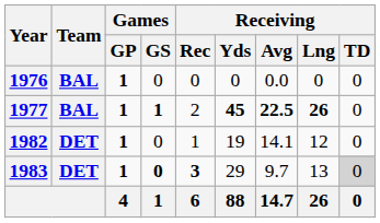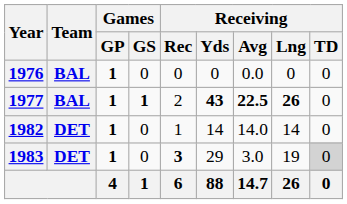 <table class="wikitable" style="text-align:center">
 <tr>
 <th rowspan="2">Year</th>
 <th rowspan="2">Team</th>
 <th colspan="2">Games</th>
 <th colspan="5">Receiving</th>
 </tr>
 <tr>
 <th>GP</th>
 <th>GS</th>
 <th>Rec</th>
 <th>Yds</th>
 <th>Avg</th>
 <th>Lng</th>
 <th>TD</th>
 </tr>
 <tr>
 <th><a href='#'>1976</a></th>
 <th><a href='#'>BAL</a></th>
 <td><strong>1</strong></td>
 <td>0</td>
 <td>0</td>
 <td>0</td>
 <td>0.0</td>
 <td>0</td>
 <td>0</td>
 </tr>
 <tr>
 <th><a href='#'>1977</a></th>
 <th><a href='#'>BAL</a></th>
 <td><strong>1</strong></td>
 <td><strong>1</strong></td>
 <td>2</td>
-<td><strong>45</strong></td>
+<td><strong>43</strong></td>
 <td><strong>22.5</strong></td>
 <td><strong>26</strong></td>
 <td>0</td>
 </tr>
 <tr>
 <th><a href='#'>1982</a></th>
 <th><a href='#'>DET</a></th>
 <td><strong>1</strong></td>
 <td>0</td>
 <td>1</td>
-<td>19</td>
-<td>14.1</td>
-<td>12</td>
+<td>14</td>
+<td>14.0</td>
+<td>14</td>
 <td>0</td>
 </tr>
 <tr>
 <th><a href='#'>1983</a></th>
 <th><a href='#'>DET</a></th>
 <td><strong>1</strong></td>
-<td><strong>0</strong></td>
+<td>0</td>
 <td><strong>3</strong></td>
 <td>29</td>
-<td>9.7</td>
-<td>13</td>
+<td>3.0</td>
+<td>19</td>
 <td style="background: lightgrey;">0</td>
 </tr>
 <tr>
 <th colspan="2"></th>
 <th>4</th>
 <th>1</th>
 <th>6</th>
 <th>88</th>
 <th>14.7</th>
 <th>26</th>
 <th>0</th>
 </tr>
 </table>
